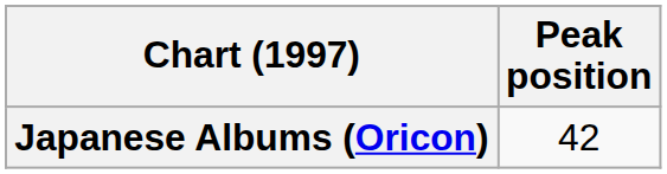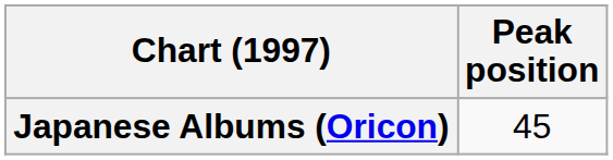 <table class="wikitable sortable plainrowheaders" style="text-align:center">
 <tr>
 <th scope="col">Chart (1997)</th>
 <th scope="col">Peak<br>position</th>
 </tr>
 <tr>
 <th scope="row">Japanese Albums (<a href='#'>Oricon</a>)</th>
-<td align="center">42</td>
+<td align="center">45</td>
 </tr>
 </table>
